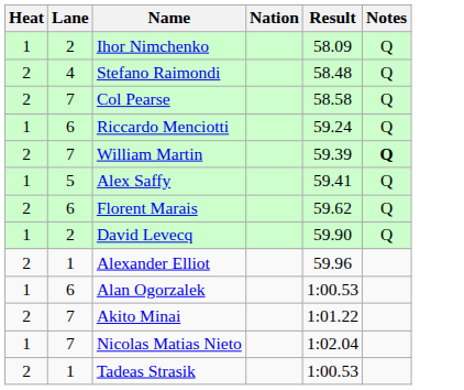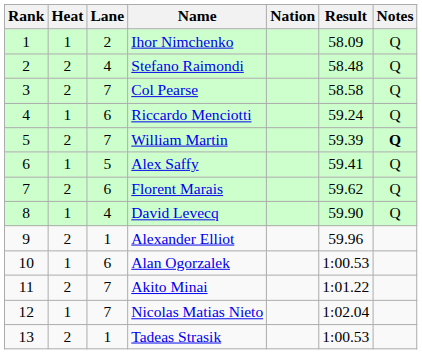 <table class="wikitable sortable" style="text-align:center">
 <tr>
+<th>Rank</th>
 <th>Heat</th>
 <th>Lane</th>
 <th>Name</th>
 <th>Nation</th>
 <th>Result</th>
 <th>Notes</th>
 </tr>
 <tr bgcolor=ccffcc>
 <td>1</td>
+<td>1</td>
 <td>2</td>
 <td align=left><a href='#'>Ihor Nimchenko</a></td>
 <td align=left></td>
 <td>58.09</td>
 <td>Q</td>
 </tr>
 <tr bgcolor=ccffcc>
 <td>2</td>
+<td>2</td>
 <td>4</td>
 <td align=left><a href='#'>Stefano Raimondi</a></td>
 <td align=left></td>
 <td>58.48</td>
 <td>Q</td>
 </tr>
 <tr bgcolor=ccffcc>
+<td>3</td>
 <td>2</td>
 <td>7</td>
 <td align=left><a href='#'>Col Pearse</a></td>
 <td align=left></td>
 <td>58.58</td>
 <td>Q</td>
 </tr>
 <tr bgcolor=ccffcc>
+<td>4</td>
 <td>1</td>
 <td>6</td>
 <td align=left><a href='#'>Riccardo Menciotti</a></td>
 <td align=left></td>
 <td>59.24</td>
 <td>Q</td>
 </tr>
 <tr bgcolor=ccffcc>
+<td>5</td>
 <td>2</td>
 <td>7</td>
 <td align=left><a href='#'>William Martin</a></td>
 <td align=left></td>
 <td>59.39</td>
 <td><strong>Q</strong></td>
 </tr>
 <tr bgcolor=ccffcc>
+<td>6</td>
 <td>1</td>
 <td>5</td>
 <td align=left><a href='#'>Alex Saffy</a></td>
 <td align=left></td>
 <td>59.41</td>
 <td>Q</td>
 </tr>
 <tr bgcolor=ccffcc>
+<td>7</td>
 <td>2</td>
 <td>6</td>
 <td align=left><a href='#'>Florent Marais</a></td>
 <td align=left></td>
 <td>59.62</td>
 <td>Q</td>
 </tr>
 <tr bgcolor=ccffcc>
+<td>8</td>
 <td>1</td>
-<td>2</td>
+<td>4</td>
 <td align=left><a href='#'>David Levecq</a></td>
 <td align=left></td>
 <td>59.90</td>
 <td>Q</td>
 </tr>
 <tr>
+<td>9</td>
 <td>2</td>
 <td>1</td>
 <td align=left><a href='#'>Alexander Elliot</a></td>
 <td align=left></td>
 <td>59.96</td>
 <td></td>
 </tr>
 <tr>
+<td>10</td>
 <td>1</td>
 <td>6</td>
 <td align=left><a href='#'>Alan Ogorzalek</a></td>
 <td align=left></td>
 <td>1:00.53</td>
 <td></td>
 </tr>
 <tr>
+<td>11</td>
 <td>2</td>
 <td>7</td>
 <td align=left><a href='#'>Akito Minai</a></td>
 <td align=left></td>
 <td>1:01.22</td>
 <td></td>
 </tr>
 <tr>
+<td>12</td>
 <td>1</td>
 <td>7</td>
 <td align=left><a href='#'>Nicolas Matias Nieto</a></td>
 <td align=left></td>
 <td>1:02.04</td>
 <td></td>
 </tr>
 <tr>
+<td>13</td>
 <td>2</td>
 <td>1</td>
 <td align=left><a href='#'>Tadeas Strasik</a></td>
 <td align=left></td>
 <td>1:00.53</td>
 <td></td>
 </tr>
 </table>
